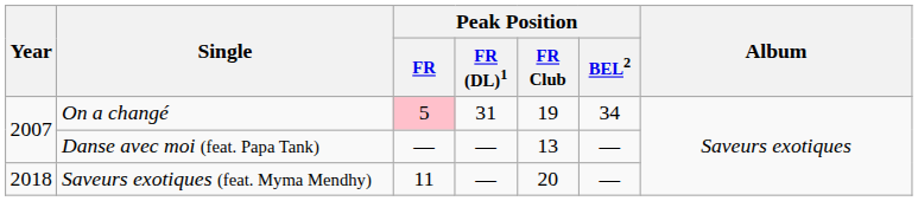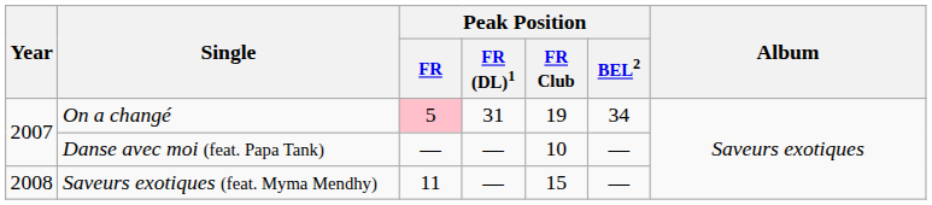 <table class="wikitable" style="text-align:center;">
 <tr>
 <th rowspan="2">Year</th>
 <th rowspan="2" style="width:250px;">Single</th>
 <th colspan="4">Peak Position</th>
 <th rowspan="2" style="width:200px;">Album</th>
 </tr>
 <tr>
 <th width="40"><small><a href='#'>FR</a></small></th>
 <th width="40"><small><a href='#'>FR</a> (DL)<sup>1</sup></small></th>
 <th width="40"><small><a href='#'>FR</a> Club</small></th>
 <th width="40"><small><a href='#'>BEL</a><sup>2</sup></small></th>
 </tr>
 <tr>
 <td rowspan="2">2007</td>
 <td align="left"><em>On a changé</em></td>
 <td style="background: pink;">5</td>
 <td>31</td>
 <td>19</td>
 <td>34</td>
 <td rowspan="3"><em>Saveurs exotiques</em></td>
 </tr>
 <tr>
 <td align="left"><em>Danse avec moi</em> <small>(feat. Papa Tank)</small></td>
 <td>—</td>
 <td>—</td>
-<td>13</td>
+<td>10</td>
 <td>—</td>
 </tr>
 <tr>
-<td>2018</td>
+<td>2008</td>
 <td align="left"><em>Saveurs exotiques</em> <small>(feat. Myma Mendhy)</small></td>
 <td>11</td>
 <td>—</td>
-<td>20</td>
+<td>15</td>
 <td>—</td>
 </tr>
 </table>
